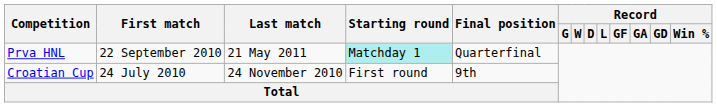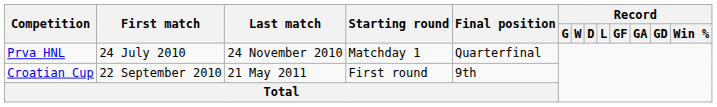 <table class="wikitable" style="text-align: center">
 <tr>
 <th rowspan="2">Competition</th>
 <th rowspan="2">First match</th>
 <th rowspan="2">Last match</th>
 <th rowspan="2">Starting round</th>
 <th rowspan="2">Final position</th>
 <th colspan="8">Record</th>
 </tr>
 <tr>
 <th>G</th>
 <th>W</th>
 <th>D</th>
 <th>L</th>
 <th>GF</th>
 <th>GA</th>
 <th>GD</th>
 <th>Win %</th>
 </tr>
 <tr>
 <td align=left><a href='#'>Prva HNL</a></td>
-<td align=left>22 September 2010</td>
-<td align=left>21 May 2011</td>
-<td align=left style="background: paleturquoise;">Matchday 1</td>
+<td align=left>24 July 2010</td>
+<td align=left>24 November 2010</td>
+<td align=left>Matchday 1</td>
 <td align=left>Quarterfinal<br></td>
 </tr>
 <tr>
 <td align=left><a href='#'>Croatian Cup</a></td>
-<td align=left>24 July 2010</td>
-<td align=left>24 November 2010</td>
+<td align=left>22 September 2010</td>
+<td align=left>21 May 2011</td>
 <td align=left>First round</td>
 <td align=left>9th<br></td>
 </tr>
 <tr>
 <th colspan="5">Total<br></th>
 </tr>
 </table>
